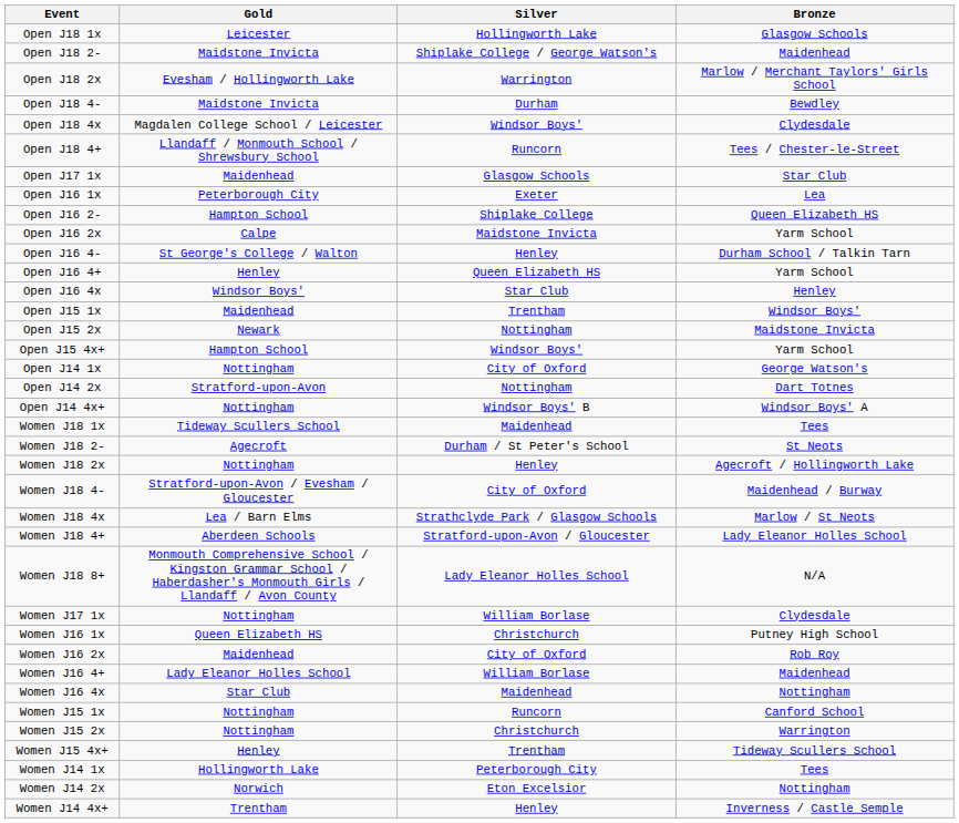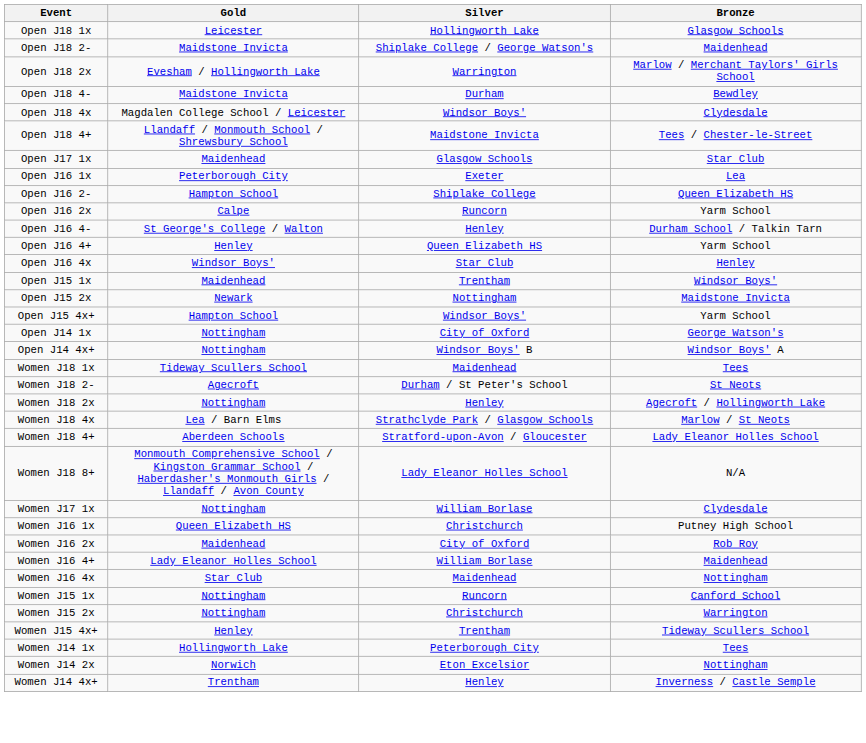 <table class="wikitable" style="text-align:center">
 <tr>
 <th width=120>Event</th>
 <th width=300>Gold</th>
 <th width=300>Silver</th>
 <th width=300>Bronze</th>
 </tr>
 <tr>
 <td>Open J18 1x</td>
 <td><a href='#'>Leicester</a></td>
 <td><a href='#'>Hollingworth Lake</a></td>
 <td><a href='#'>Glasgow Schools</a></td>
 </tr>
 <tr>
 <td>Open J18 2-</td>
 <td><a href='#'>Maidstone Invicta</a></td>
 <td><a href='#'>Shiplake College</a> / <a href='#'>George Watson's</a></td>
 <td><a href='#'>Maidenhead</a></td>
 </tr>
 <tr>
 <td>Open J18 2x</td>
 <td><a href='#'>Evesham</a> / <a href='#'>Hollingworth Lake</a></td>
 <td><a href='#'>Warrington</a></td>
 <td><a href='#'>Marlow</a> / <a href='#'>Merchant Taylors' Girls School</a></td>
 </tr>
 <tr>
 <td>Open J18 4-</td>
 <td><a href='#'>Maidstone Invicta</a></td>
 <td><a href='#'>Durham</a></td>
 <td><a href='#'>Bewdley</a></td>
 </tr>
 <tr>
 <td>Open J18 4x</td>
 <td>Magdalen College School / <a href='#'>Leicester</a></td>
 <td><a href='#'>Windsor Boys'</a></td>
 <td><a href='#'>Clydesdale</a></td>
 </tr>
 <tr>
 <td>Open J18 4+</td>
 <td><a href='#'>Llandaff</a>  / <a href='#'>Monmouth School</a> / <a href='#'>Shrewsbury School</a></td>
-<td><a href='#'>Runcorn</a></td>
+<td><a href='#'>Maidstone Invicta</a></td>
 <td><a href='#'>Tees</a> / <a href='#'>Chester-le-Street</a></td>
 </tr>
 <tr>
 <td>Open J17 1x</td>
 <td><a href='#'>Maidenhead</a></td>
 <td><a href='#'>Glasgow Schools</a></td>
 <td><a href='#'>Star Club</a></td>
 </tr>
 <tr>
 <td>Open J16 1x</td>
 <td><a href='#'>Peterborough City</a></td>
 <td><a href='#'>Exeter</a></td>
 <td><a href='#'>Lea</a></td>
 </tr>
 <tr>
 <td>Open J16 2-</td>
 <td><a href='#'>Hampton School</a></td>
 <td><a href='#'>Shiplake College</a></td>
 <td><a href='#'>Queen Elizabeth HS</a></td>
 </tr>
 <tr>
 <td>Open J16 2x</td>
 <td><a href='#'>Calpe</a></td>
-<td><a href='#'>Maidstone Invicta</a></td>
+<td><a href='#'>Runcorn</a></td>
 <td>Yarm School</td>
 </tr>
 <tr>
 <td>Open J16 4-</td>
 <td><a href='#'>St George's College</a> / <a href='#'>Walton</a></td>
 <td><a href='#'>Henley</a></td>
 <td><a href='#'>Durham School</a> / Talkin Tarn</td>
 </tr>
 <tr>
 <td>Open J16 4+</td>
 <td><a href='#'>Henley</a></td>
 <td><a href='#'>Queen Elizabeth HS</a></td>
 <td>Yarm School</td>
 </tr>
 <tr>
 <td>Open J16 4x</td>
 <td><a href='#'>Windsor Boys'</a></td>
 <td><a href='#'>Star Club</a></td>
 <td><a href='#'>Henley</a></td>
 </tr>
 <tr>
 <td>Open J15 1x</td>
 <td><a href='#'>Maidenhead</a></td>
 <td><a href='#'>Trentham</a></td>
 <td><a href='#'>Windsor Boys'</a></td>
 </tr>
 <tr>
 <td>Open J15 2x</td>
 <td><a href='#'>Newark</a></td>
 <td><a href='#'>Nottingham</a></td>
 <td><a href='#'>Maidstone Invicta</a></td>
 </tr>
 <tr>
 <td>Open J15 4x+</td>
 <td><a href='#'>Hampton School</a></td>
 <td><a href='#'>Windsor Boys'</a></td>
 <td>Yarm School</td>
 </tr>
 <tr>
 <td>Open J14 1x</td>
 <td><a href='#'>Nottingham</a></td>
 <td><a href='#'>City of Oxford</a></td>
 <td><a href='#'>George Watson's</a></td>
 </tr>
 <tr>
-<td>Open J14 2x</td>
-<td><a href='#'>Stratford-upon-Avon</a></td>
-<td><a href='#'>Nottingham</a></td>
-<td><a href='#'>Dart Totnes</a></td>
-</tr>
-<tr>
 <td>Open J14 4x+</td>
 <td><a href='#'>Nottingham</a></td>
 <td><a href='#'>Windsor Boys'</a> B</td>
 <td><a href='#'>Windsor Boys'</a> A</td>
 </tr>
 <tr>
 <td>Women J18 1x</td>
 <td><a href='#'>Tideway Scullers School</a></td>
 <td><a href='#'>Maidenhead</a></td>
 <td><a href='#'>Tees</a></td>
 </tr>
 <tr>
 <td>Women J18 2-</td>
 <td><a href='#'>Agecroft</a></td>
 <td><a href='#'>Durham</a> / St Peter's School</td>
 <td><a href='#'>St Neots</a></td>
 </tr>
 <tr>
 <td>Women J18 2x</td>
 <td><a href='#'>Nottingham</a></td>
 <td><a href='#'>Henley</a></td>
 <td><a href='#'>Agecroft</a> / <a href='#'>Hollingworth Lake</a></td>
-</tr>
-<tr>
-<td>Women J18 4-</td>
-<td><a href='#'>Stratford-upon-Avon</a> / <a href='#'>Evesham</a> / <a href='#'>Gloucester</a></td>
-<td><a href='#'>City of Oxford</a></td>
-<td><a href='#'>Maidenhead</a> / <a href='#'>Burway</a></td>
 </tr>
 <tr>
 <td>Women J18 4x</td>
 <td><a href='#'>Lea</a> / Barn Elms</td>
 <td><a href='#'>Strathclyde Park</a> / <a href='#'>Glasgow Schools</a></td>
 <td><a href='#'>Marlow</a> / <a href='#'>St Neots</a></td>
 </tr>
 <tr>
 <td>Women J18 4+</td>
 <td><a href='#'>Aberdeen Schools</a></td>
 <td><a href='#'>Stratford-upon-Avon</a> / <a href='#'>Gloucester</a></td>
 <td><a href='#'>Lady Eleanor Holles School</a></td>
 </tr>
 <tr>
 <td>Women J18 8+</td>
 <td><a href='#'>Monmouth Comprehensive School</a>  / <a href='#'>Kingston Grammar School</a> / <a href='#'>Haberdasher's Monmouth Girls</a> / <a href='#'>Llandaff</a>  / <a href='#'>Avon County</a></td>
 <td><a href='#'>Lady Eleanor Holles School</a></td>
 <td>N/A</td>
 </tr>
 <tr>
 <td>Women J17 1x</td>
 <td><a href='#'>Nottingham</a></td>
 <td><a href='#'>William Borlase</a></td>
 <td><a href='#'>Clydesdale</a></td>
 </tr>
 <tr>
 <td>Women J16 1x</td>
 <td><a href='#'>Queen Elizabeth HS</a></td>
 <td><a href='#'>Christchurch</a></td>
 <td>Putney High School</td>
 </tr>
 <tr>
 <td>Women J16 2x</td>
 <td><a href='#'>Maidenhead</a></td>
 <td><a href='#'>City of Oxford</a></td>
 <td><a href='#'>Rob Roy</a></td>
 </tr>
 <tr>
 <td>Women J16 4+</td>
 <td><a href='#'>Lady Eleanor Holles School</a></td>
 <td><a href='#'>William Borlase</a></td>
 <td><a href='#'>Maidenhead</a></td>
 </tr>
 <tr>
 <td>Women J16 4x</td>
 <td><a href='#'>Star Club</a></td>
 <td><a href='#'>Maidenhead</a></td>
 <td><a href='#'>Nottingham</a></td>
 </tr>
 <tr>
 <td>Women J15 1x</td>
 <td><a href='#'>Nottingham</a></td>
 <td><a href='#'>Runcorn</a></td>
 <td><a href='#'>Canford School</a></td>
 </tr>
 <tr>
 <td>Women J15 2x</td>
 <td><a href='#'>Nottingham</a></td>
 <td><a href='#'>Christchurch</a></td>
 <td><a href='#'>Warrington</a></td>
 </tr>
 <tr>
 <td>Women J15 4x+</td>
 <td><a href='#'>Henley</a></td>
 <td><a href='#'>Trentham</a></td>
 <td><a href='#'>Tideway Scullers School</a></td>
 </tr>
 <tr>
 <td>Women J14 1x</td>
 <td><a href='#'>Hollingworth Lake</a></td>
 <td><a href='#'>Peterborough City</a></td>
 <td><a href='#'>Tees</a></td>
 </tr>
 <tr>
 <td>Women J14 2x</td>
 <td><a href='#'>Norwich</a></td>
 <td><a href='#'>Eton Excelsior</a></td>
 <td><a href='#'>Nottingham</a></td>
 </tr>
 <tr>
 <td>Women J14 4x+</td>
 <td><a href='#'>Trentham</a></td>
 <td><a href='#'>Henley</a></td>
 <td><a href='#'>Inverness</a> / <a href='#'>Castle Semple</a></td>
 </tr>
 </table>
